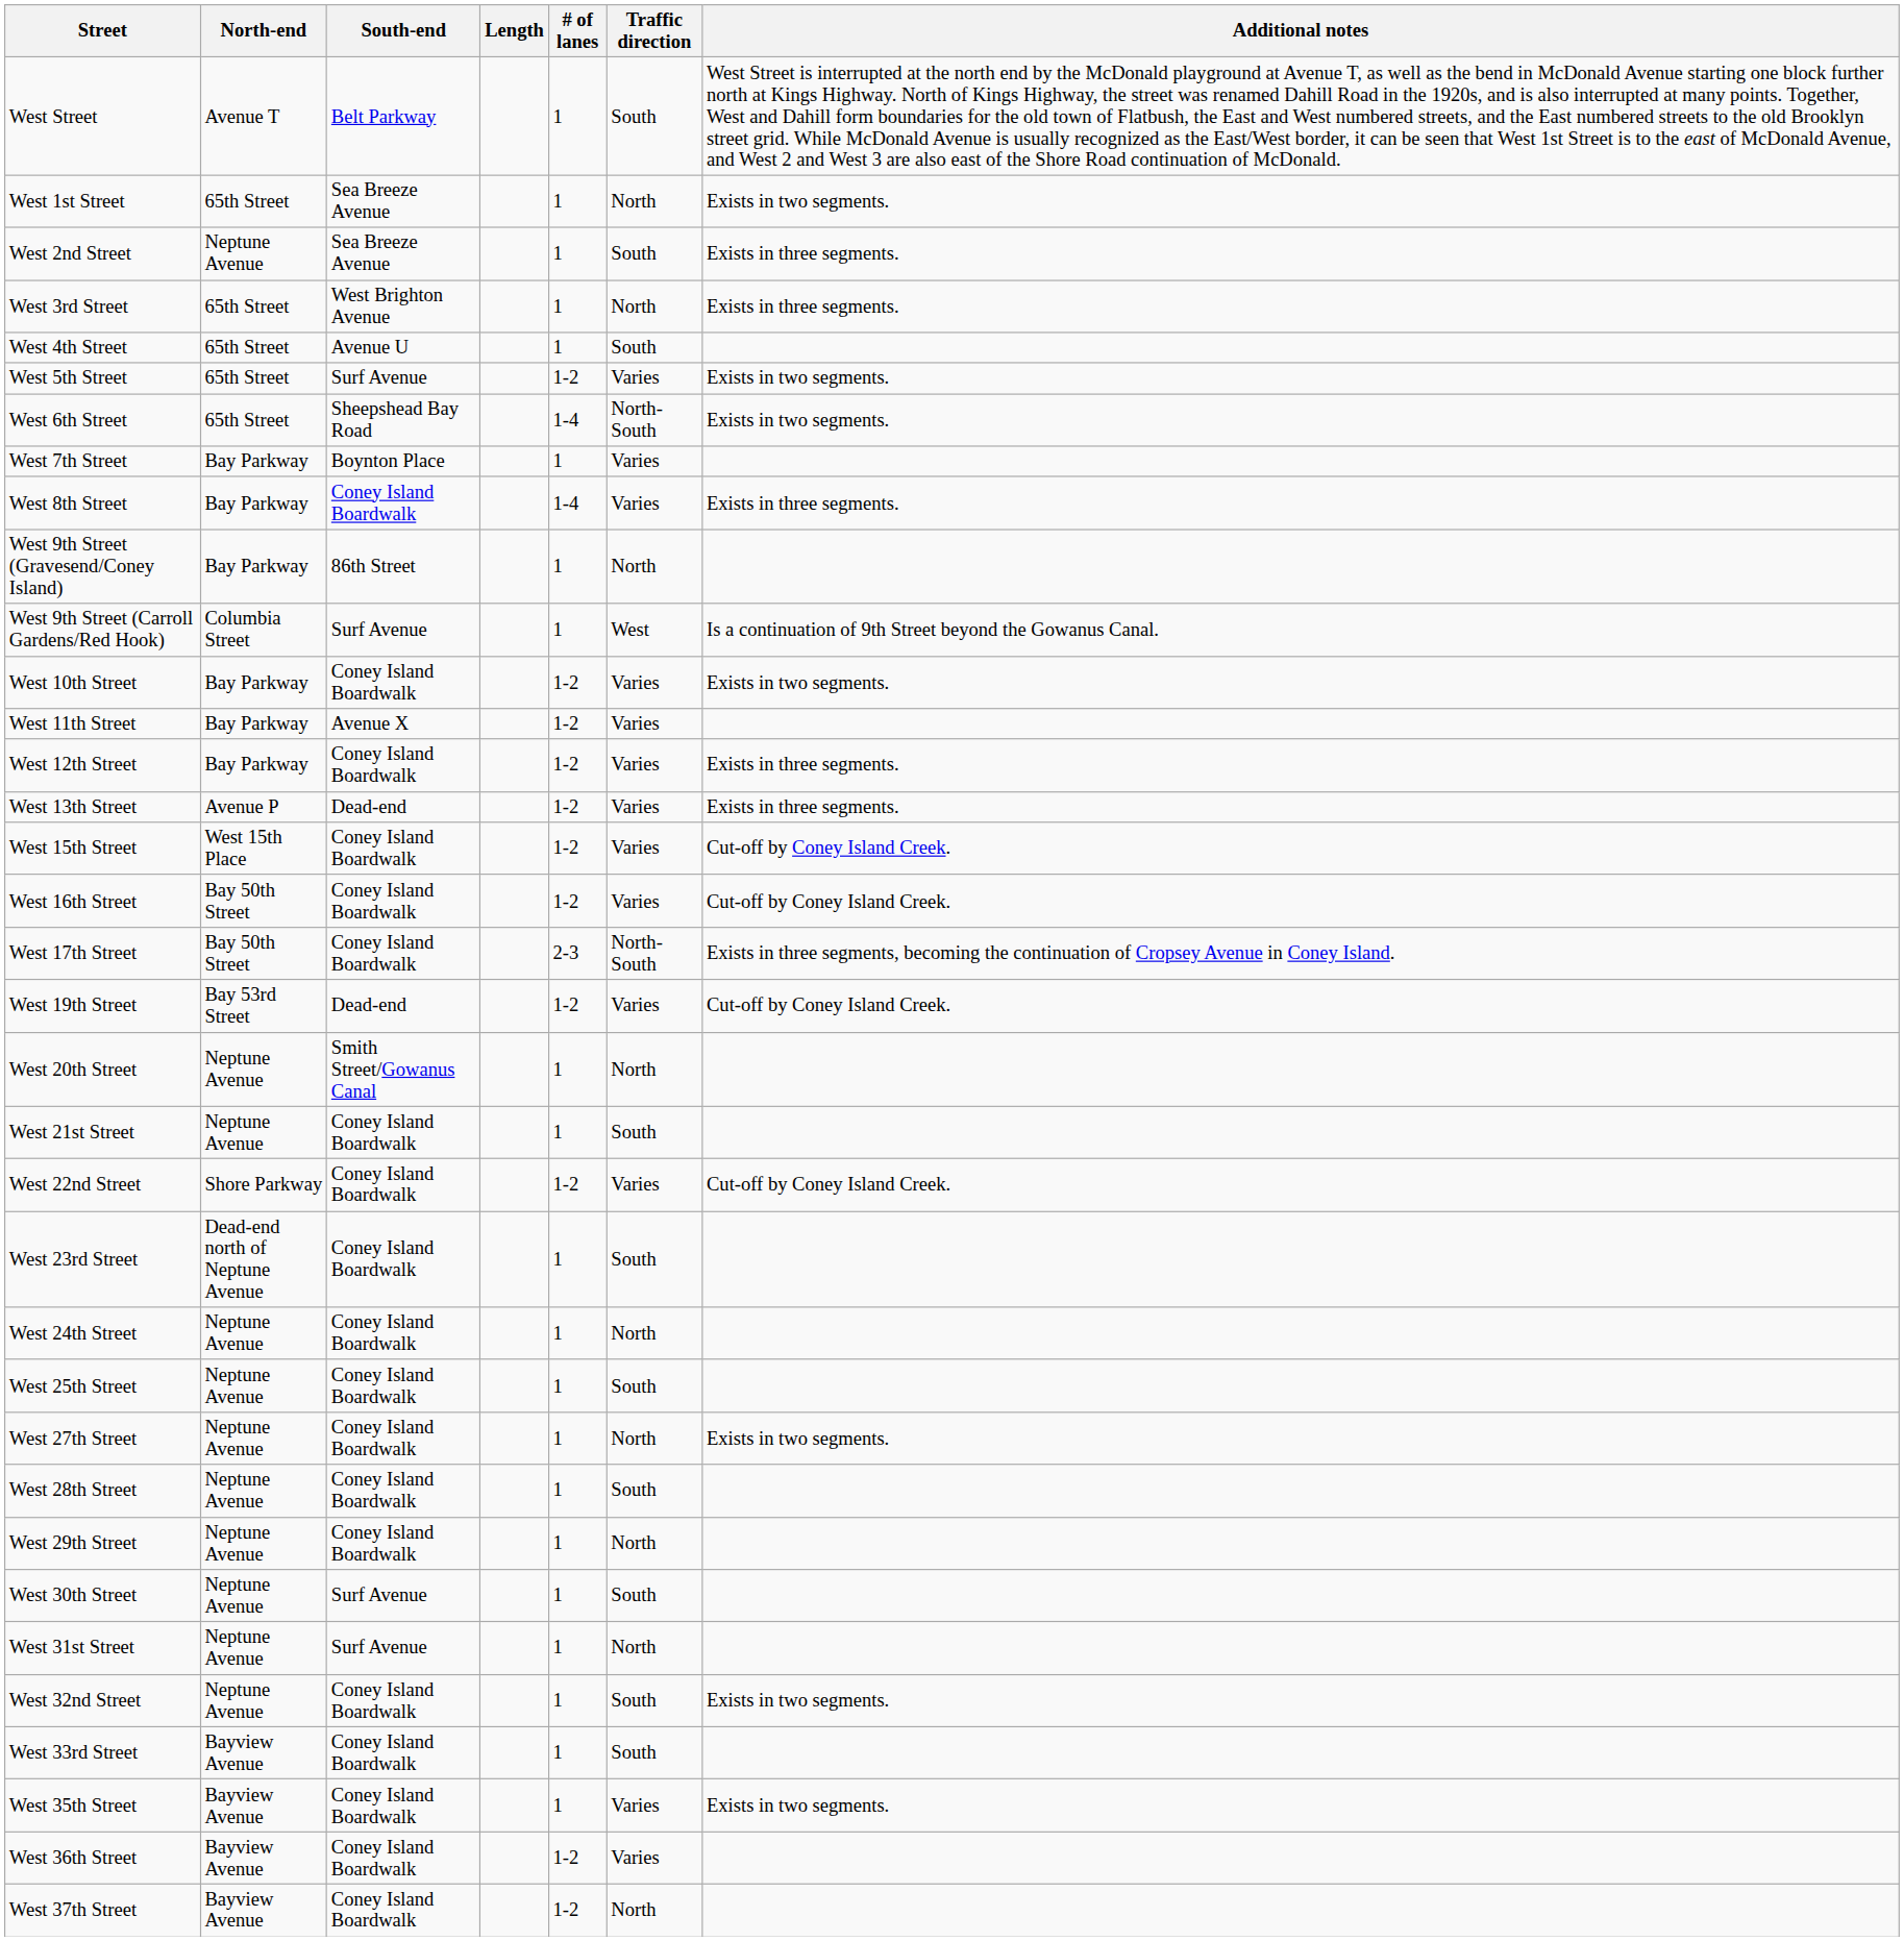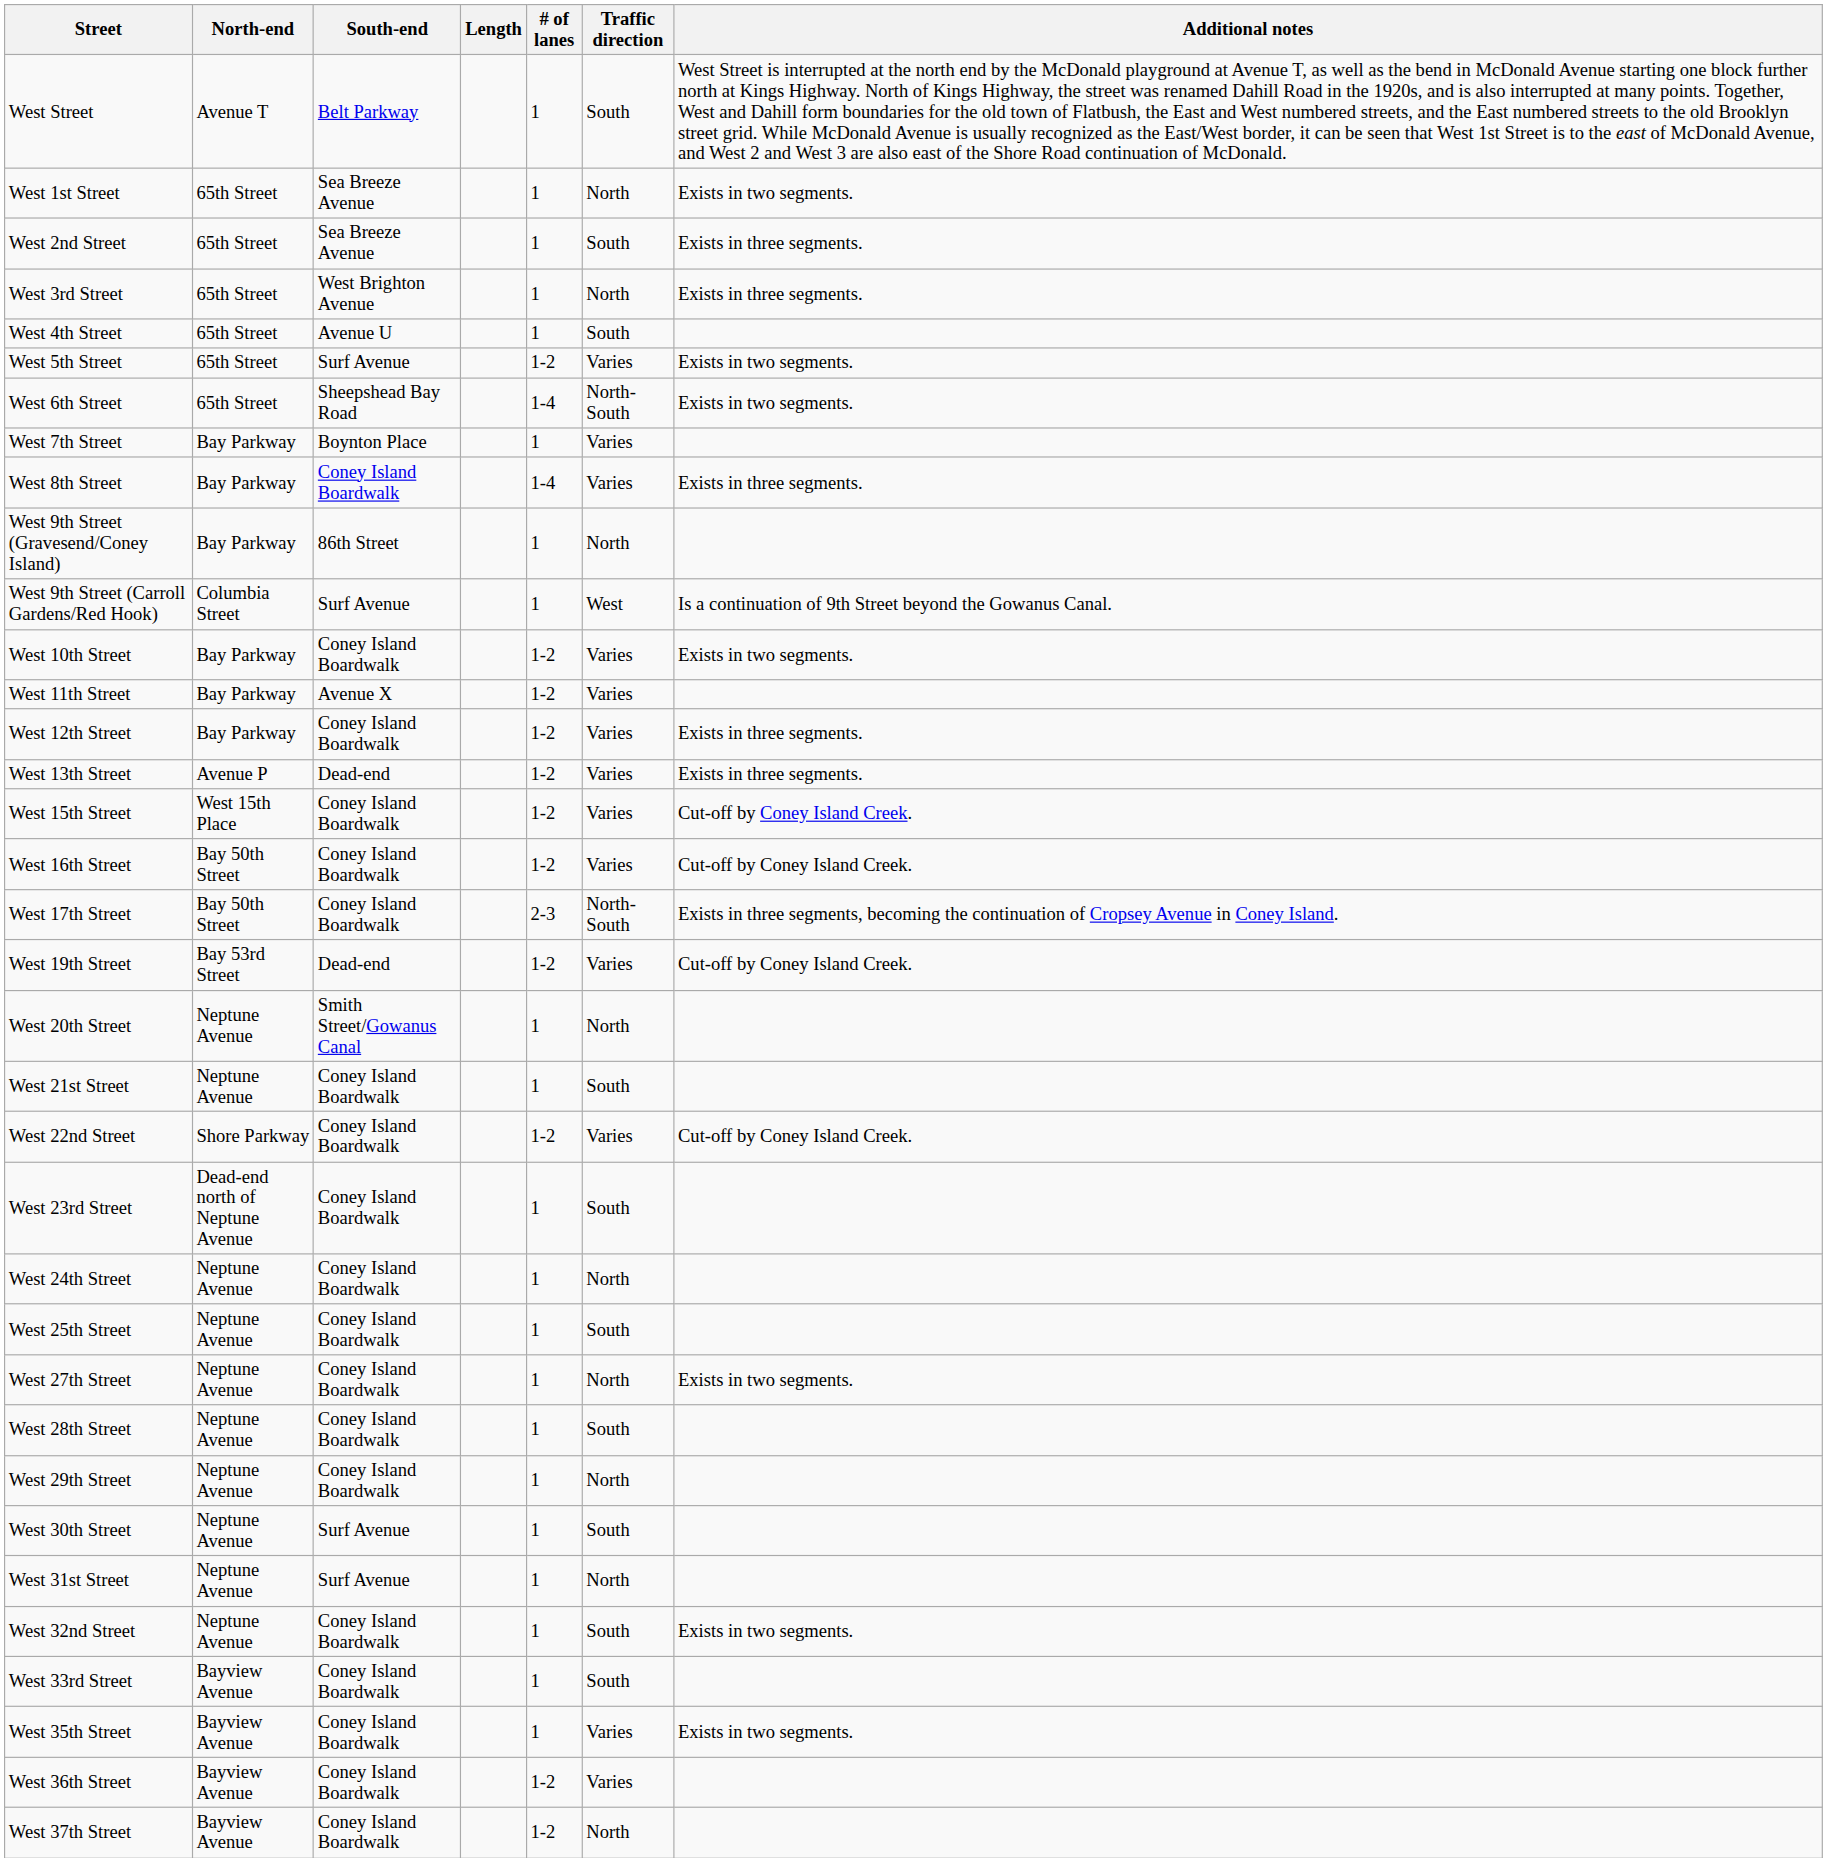 <table class=wikitable>
 <tr>
 <th>Street</th>
 <th>North-end</th>
 <th>South-end</th>
 <th>Length</th>
 <th># of lanes</th>
 <th>Traffic direction</th>
 <th>Additional notes</th>
 </tr>
 <tr>
 <td>West Street</td>
 <td>Avenue T</td>
 <td><a href='#'>Belt Parkway</a></td>
 <td></td>
 <td>1</td>
 <td>South</td>
 <td>West Street is interrupted at the north end by the McDonald playground at Avenue T, as well as the bend in McDonald Avenue starting one block further north at Kings Highway. North of Kings Highway, the street was renamed Dahill Road in the 1920s, and is also interrupted at many points. Together, West and Dahill form boundaries for the old town of Flatbush, the East and West numbered streets, and the East numbered streets to the old Brooklyn street grid. While McDonald Avenue is usually recognized as the East/West border, it can be seen that West 1st Street is to the <em>east</em> of McDonald Avenue, and West 2 and West 3 are also east of the Shore Road continuation of McDonald.</td>
 </tr>
 <tr>
 <td>West 1st Street</td>
 <td>65th Street</td>
 <td>Sea Breeze Avenue</td>
 <td></td>
 <td>1</td>
 <td>North</td>
 <td>Exists in two segments.</td>
 </tr>
 <tr>
 <td>West 2nd Street</td>
-<td>Neptune Avenue</td>
+<td>65th Street</td>
 <td>Sea Breeze Avenue</td>
 <td></td>
 <td>1</td>
 <td>South</td>
 <td>Exists in three segments.</td>
 </tr>
 <tr>
 <td>West 3rd Street</td>
 <td>65th Street</td>
 <td>West Brighton Avenue</td>
 <td></td>
 <td>1</td>
 <td>North</td>
 <td>Exists in three segments.</td>
 </tr>
 <tr>
 <td>West 4th Street</td>
 <td>65th Street</td>
 <td>Avenue U</td>
 <td></td>
 <td>1</td>
 <td>South</td>
 <td></td>
 </tr>
 <tr>
 <td>West 5th Street</td>
 <td>65th Street</td>
 <td>Surf Avenue</td>
 <td></td>
 <td>1-2</td>
 <td>Varies</td>
 <td>Exists in two segments.</td>
 </tr>
 <tr>
 <td>West 6th Street</td>
 <td>65th Street</td>
 <td>Sheepshead Bay Road</td>
 <td></td>
 <td>1-4</td>
 <td>North-South</td>
 <td>Exists in two segments.</td>
 </tr>
 <tr>
 <td>West 7th Street</td>
 <td>Bay Parkway</td>
 <td>Boynton Place</td>
 <td></td>
 <td>1</td>
 <td>Varies</td>
 <td></td>
 </tr>
 <tr>
 <td>West 8th Street</td>
 <td>Bay Parkway</td>
 <td><a href='#'>Coney Island Boardwalk</a></td>
 <td></td>
 <td>1-4</td>
 <td>Varies</td>
 <td>Exists in three segments.</td>
 </tr>
 <tr>
 <td>West 9th Street (Gravesend/Coney Island)</td>
 <td>Bay Parkway</td>
 <td>86th Street</td>
 <td></td>
 <td>1</td>
 <td>North</td>
 <td></td>
 </tr>
 <tr>
 <td>West 9th Street (Carroll Gardens/Red Hook)</td>
 <td>Columbia Street</td>
 <td>Surf Avenue</td>
 <td></td>
 <td>1</td>
 <td>West</td>
 <td>Is a continuation of 9th Street beyond the Gowanus Canal.</td>
 </tr>
 <tr>
 <td>West 10th Street</td>
 <td>Bay Parkway</td>
 <td>Coney Island Boardwalk</td>
 <td></td>
 <td>1-2</td>
 <td>Varies</td>
 <td>Exists in two segments.</td>
 </tr>
 <tr>
 <td>West 11th Street</td>
 <td>Bay Parkway</td>
 <td>Avenue X</td>
 <td></td>
 <td>1-2</td>
 <td>Varies</td>
 <td></td>
 </tr>
 <tr>
 <td>West 12th Street</td>
 <td>Bay Parkway</td>
 <td>Coney Island Boardwalk</td>
 <td></td>
 <td>1-2</td>
 <td>Varies</td>
 <td>Exists in three segments.</td>
 </tr>
 <tr>
 <td>West 13th Street</td>
 <td>Avenue P</td>
 <td>Dead-end</td>
 <td></td>
 <td>1-2</td>
 <td>Varies</td>
 <td>Exists in three segments.</td>
 </tr>
 <tr>
 <td>West 15th Street</td>
 <td>West 15th Place</td>
 <td>Coney Island Boardwalk</td>
 <td></td>
 <td>1-2</td>
 <td>Varies</td>
 <td>Cut-off by <a href='#'>Coney Island Creek</a>.</td>
 </tr>
 <tr>
 <td>West 16th Street</td>
 <td>Bay 50th Street</td>
 <td>Coney Island Boardwalk</td>
 <td></td>
 <td>1-2</td>
 <td>Varies</td>
 <td>Cut-off by Coney Island Creek.</td>
 </tr>
 <tr>
 <td>West 17th Street</td>
 <td>Bay 50th Street</td>
 <td>Coney Island Boardwalk</td>
 <td></td>
 <td>2-3</td>
 <td>North-South</td>
 <td>Exists in three segments, becoming the continuation of <a href='#'>Cropsey Avenue</a> in <a href='#'>Coney Island</a>.</td>
 </tr>
 <tr>
 <td>West 19th Street</td>
 <td>Bay 53rd Street</td>
 <td>Dead-end</td>
 <td></td>
 <td>1-2</td>
 <td>Varies</td>
 <td>Cut-off by Coney Island Creek.</td>
 </tr>
 <tr>
 <td>West 20th Street</td>
 <td>Neptune Avenue</td>
 <td>Smith Street/<a href='#'>Gowanus Canal</a></td>
 <td></td>
 <td>1</td>
 <td>North</td>
 <td></td>
 </tr>
 <tr>
 <td>West 21st Street</td>
 <td>Neptune Avenue</td>
 <td>Coney Island Boardwalk</td>
 <td></td>
 <td>1</td>
 <td>South</td>
 <td></td>
 </tr>
 <tr>
 <td>West 22nd Street</td>
 <td>Shore Parkway</td>
 <td>Coney Island Boardwalk</td>
 <td></td>
 <td>1-2</td>
 <td>Varies</td>
 <td>Cut-off by Coney Island Creek.</td>
 </tr>
 <tr>
 <td>West 23rd Street</td>
 <td>Dead-end north of Neptune Avenue</td>
 <td>Coney Island Boardwalk</td>
 <td></td>
 <td>1</td>
 <td>South</td>
 <td></td>
 </tr>
 <tr>
 <td>West 24th Street</td>
 <td>Neptune Avenue</td>
 <td>Coney Island Boardwalk</td>
 <td></td>
 <td>1</td>
 <td>North</td>
 <td></td>
 </tr>
 <tr>
 <td>West 25th Street</td>
 <td>Neptune Avenue</td>
 <td>Coney Island Boardwalk</td>
 <td></td>
 <td>1</td>
 <td>South</td>
 <td></td>
 </tr>
 <tr>
 <td>West 27th Street</td>
 <td>Neptune Avenue</td>
 <td>Coney Island Boardwalk</td>
 <td></td>
 <td>1</td>
 <td>North</td>
 <td>Exists in two segments.</td>
 </tr>
 <tr>
 <td>West 28th Street</td>
 <td>Neptune Avenue</td>
 <td>Coney Island Boardwalk</td>
 <td></td>
 <td>1</td>
 <td>South</td>
 <td></td>
 </tr>
 <tr>
 <td>West 29th Street</td>
 <td>Neptune Avenue</td>
 <td>Coney Island Boardwalk</td>
 <td></td>
 <td>1</td>
 <td>North</td>
 <td></td>
 </tr>
 <tr>
 <td>West 30th Street</td>
 <td>Neptune Avenue</td>
 <td>Surf Avenue</td>
 <td></td>
 <td>1</td>
 <td>South</td>
 <td></td>
 </tr>
 <tr>
 <td>West 31st Street</td>
 <td>Neptune Avenue</td>
 <td>Surf Avenue</td>
 <td></td>
 <td>1</td>
 <td>North</td>
 <td></td>
 </tr>
 <tr>
 <td>West 32nd Street</td>
 <td>Neptune Avenue</td>
 <td>Coney Island Boardwalk</td>
 <td></td>
 <td>1</td>
 <td>South</td>
 <td>Exists in two segments.</td>
 </tr>
 <tr>
 <td>West 33rd Street</td>
 <td>Bayview Avenue</td>
 <td>Coney Island Boardwalk</td>
 <td></td>
 <td>1</td>
 <td>South</td>
 <td></td>
 </tr>
 <tr>
 <td>West 35th Street</td>
 <td>Bayview Avenue</td>
 <td>Coney Island Boardwalk</td>
 <td></td>
 <td>1</td>
 <td>Varies</td>
 <td>Exists in two segments.</td>
 </tr>
 <tr>
 <td>West 36th Street</td>
 <td>Bayview Avenue</td>
 <td>Coney Island Boardwalk</td>
 <td></td>
 <td>1-2</td>
 <td>Varies</td>
 <td></td>
 </tr>
 <tr>
 <td>West 37th Street</td>
 <td>Bayview Avenue</td>
 <td>Coney Island Boardwalk</td>
 <td></td>
 <td>1-2</td>
 <td>North</td>
 <td></td>
 </tr>
 </table>
